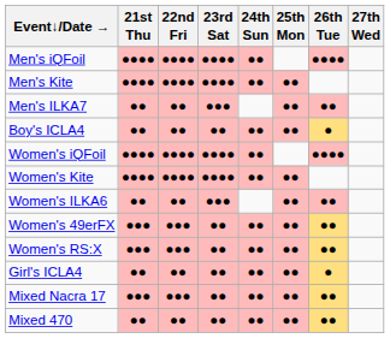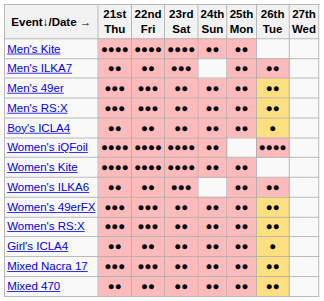 <table class="wikitable" style="margin:0.5em auto; font-size:90%; line-height:1.25em; text-align:center">
 <tr>
 <th>Event↓/Date →</th>
 <th>21st<br>Thu</th>
 <th>22nd<br>Fri</th>
 <th>23rd<br>Sat</th>
 <th>24th<br>Sun</th>
 <th>25th<br>Mon</th>
 <th>26th<br>Tue</th>
 <th>27th<br>Wed</th>
-</tr>
-<tr>
-<td align="left"><a href='#'>Men's iQFoil</a></td>
-<td bgcolor="#FFBBBB" align=center>●●●●</td>
-<td bgcolor="#FFBBBB" align=center>●●●●</td>
-<td bgcolor="#FFBBBB" align=center>●●●●</td>
-<td bgcolor="#FFBBBB" align=center>●●</td>
-<td></td>
-<td bgcolor="#FFBBBB" align=center>●●●●</td>
-<td></td>
 </tr>
 <tr>
 <td align="left"><a href='#'>Men's Kite</a></td>
 <td bgcolor="#FFBBBB" align=center>●●●●</td>
 <td bgcolor="#FFBBBB" align=center>●●●●</td>
 <td bgcolor="#FFBBBB" align=center>●●●●</td>
 <td bgcolor="#FFBBBB" align=center>●●</td>
 <td bgcolor="#FFBBBB" align=center>●●</td>
 <td></td>
 <td></td>
 </tr>
 <tr>
 <td align="left"><a href='#'>Men's ILKA7</a></td>
 <td bgcolor="#FFBBBB" align=center>●●</td>
 <td bgcolor="#FFBBBB" align=center>●●</td>
 <td bgcolor="#FFBBBB" align=center>●●●</td>
 <td></td>
 <td bgcolor="#FFBBBB" align=center>●●</td>
 <td bgcolor="#FFBBBB" align=center>●●</td>
+<td></td>
+</tr>
+<tr>
+<td align="left"><a href='#'>Men's 49er</a></td>
+<td bgcolor="#FFBBBB" align=center>●●●</td>
+<td bgcolor="#FFBBBB" align=center>●●●</td>
+<td bgcolor="#FFBBBB" align=center>●●</td>
+<td bgcolor="#FFBBBB" align=center>●●</td>
+<td bgcolor="#FFBBBB" align=center>●●</td>
+<td bgcolor="#FFDF80" align=center>●●</td>
+<td></td>
+</tr>
+<tr>
+<td align="left"><a href='#'>Men's RS:X</a></td>
+<td bgcolor="#FFBBBB" align=center>●●●</td>
+<td bgcolor="#FFBBBB" align=center>●●●</td>
+<td bgcolor="#FFBBBB" align=center>●●</td>
+<td bgcolor="#FFBBBB" align=center>●●</td>
+<td bgcolor="#FFBBBB" align=center>●●</td>
+<td bgcolor="#FFDF80" align=center>●●</td>
 <td></td>
 </tr>
 <tr>
 <td align="left"><a href='#'>Boy's ICLA4</a></td>
 <td bgcolor="#FFBBBB" align=center>●●</td>
 <td bgcolor="#FFBBBB" align=center>●●</td>
 <td bgcolor="#FFBBBB" align=center>●●</td>
 <td bgcolor="#FFBBBB" align=center>●●</td>
 <td bgcolor="#FFBBBB" align=center>●●</td>
 <td bgcolor="#FFDF80" align=center>●</td>
 <td></td>
 </tr>
 <tr>
 <td align="left"><a href='#'>Women's iQFoil</a></td>
 <td bgcolor="#FFBBBB" align=center>●●●●</td>
 <td bgcolor="#FFBBBB" align=center>●●●●</td>
 <td bgcolor="#FFBBBB" align=center>●●●●</td>
 <td bgcolor="#FFBBBB" align=center>●●</td>
 <td></td>
 <td bgcolor="#FFBBBB" align=center>●●●●</td>
 </tr>
 <tr>
 <td align="left"><a href='#'>Women's Kite</a></td>
 <td bgcolor="#FFBBBB" align=center>●●●●</td>
 <td bgcolor="#FFBBBB" align=center>●●●●</td>
 <td bgcolor="#FFBBBB" align=center>●●●●</td>
 <td bgcolor="#FFBBBB" align=center>●●</td>
 <td bgcolor="#FFBBBB" align=center>●●</td>
 <td></td>
 <td></td>
 </tr>
 <tr>
 <td align="left"><a href='#'>Women's ILKA6</a></td>
 <td bgcolor="#FFBBBB" align=center>●●</td>
 <td bgcolor="#FFBBBB" align=center>●●</td>
 <td bgcolor="#FFBBBB" align=center>●●●</td>
 <td></td>
 <td bgcolor="#FFBBBB" align=center>●●</td>
 <td bgcolor="#FFBBBB" align=center>●●</td>
 <td></td>
 </tr>
 <tr>
 <td align="left"><a href='#'>Women's 49erFX</a></td>
 <td bgcolor="#FFBBBB" align=center>●●●</td>
 <td bgcolor="#FFBBBB" align=center>●●●</td>
 <td bgcolor="#FFBBBB" align=center>●●</td>
 <td bgcolor="#FFBBBB" align=center>●●</td>
 <td bgcolor="#FFBBBB" align=center>●●</td>
 <td bgcolor="#FFDF80" align=center>●●</td>
 <td></td>
 </tr>
 <tr>
 <td align="left"><a href='#'>Women's RS:X</a></td>
 <td bgcolor="#FFBBBB" align=center>●●●</td>
 <td bgcolor="#FFBBBB" align=center>●●●</td>
 <td bgcolor="#FFBBBB" align=center>●●</td>
 <td bgcolor="#FFBBBB" align=center>●●</td>
 <td bgcolor="#FFBBBB" align=center>●●</td>
 <td bgcolor="#FFDF80" align=center>●●</td>
 <td></td>
 </tr>
 <tr>
 <td align="left"><a href='#'>Girl's ICLA4</a></td>
 <td bgcolor="#FFBBBB" align=center>●●</td>
 <td bgcolor="#FFBBBB" align=center>●●</td>
 <td bgcolor="#FFBBBB" align=center>●●</td>
 <td bgcolor="#FFBBBB" align=center>●●</td>
 <td bgcolor="#FFBBBB" align=center>●●</td>
 <td bgcolor="#FFDF80" align=center>●</td>
 <td></td>
 </tr>
 <tr>
 <td align="left"><a href='#'>Mixed Nacra 17</a></td>
 <td bgcolor="#FFBBBB" align=center>●●●</td>
 <td bgcolor="#FFBBBB" align=center>●●●</td>
 <td bgcolor="#FFBBBB" align=center>●●</td>
 <td bgcolor="#FFBBBB" align=center>●●</td>
 <td bgcolor="#FFBBBB" align=center>●●</td>
 <td bgcolor="#FFDF80" align=center>●●</td>
 <td></td>
 </tr>
 <tr>
 <td align="left"><a href='#'>Mixed 470</a></td>
 <td bgcolor="#FFBBBB" align=center>●●</td>
 <td bgcolor="#FFBBBB" align=center>●●</td>
 <td bgcolor="#FFBBBB" align=center>●●</td>
 <td bgcolor="#FFBBBB" align=center>●●</td>
 <td bgcolor="#FFBBBB" align=center>●●</td>
 <td bgcolor="#FFDF80" align=center>●●</td>
 <td></td>
 </tr>
 </table>
